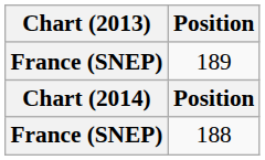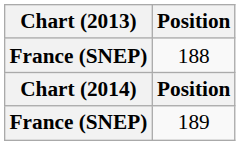 <table class="wikitable plainrowheaders" style="text-align:center;">
 <tr>
 <th scope="col">Chart (2013)</th>
 <th scope="col">Position</th>
 </tr>
 <tr>
 <th scope="row">France (SNEP)</th>
-<td>189</td>
+<td>188</td>
 </tr>
 <tr>
 <th scope="col">Chart (2014)</th>
 <th scope="col">Position</th>
 </tr>
 <tr>
 <th scope="row">France (SNEP)</th>
-<td>188</td>
+<td>189</td>
 </tr>
 </table>
